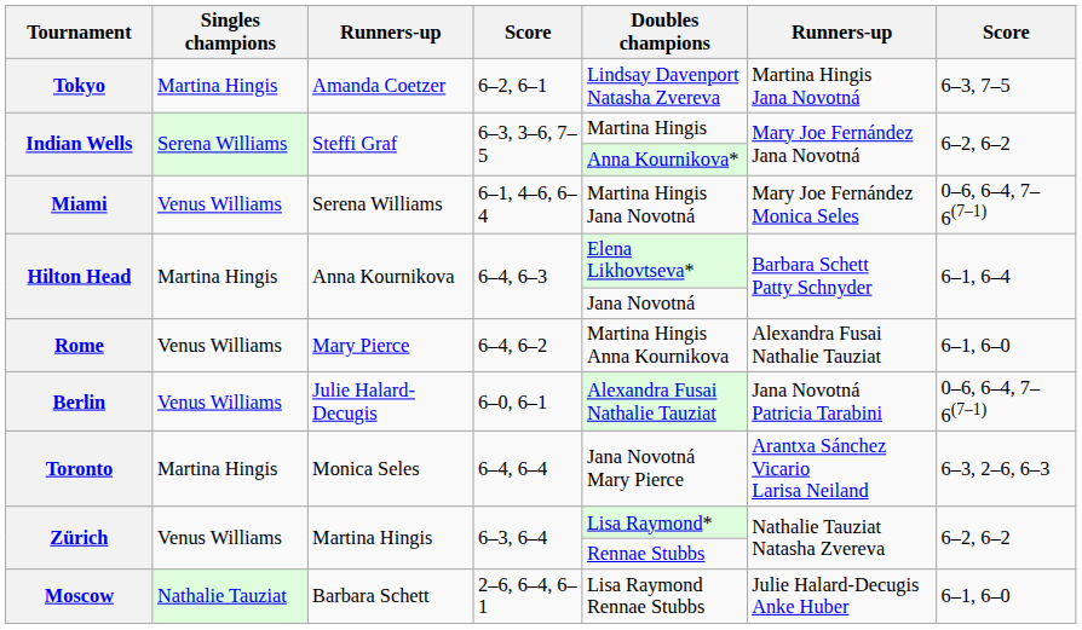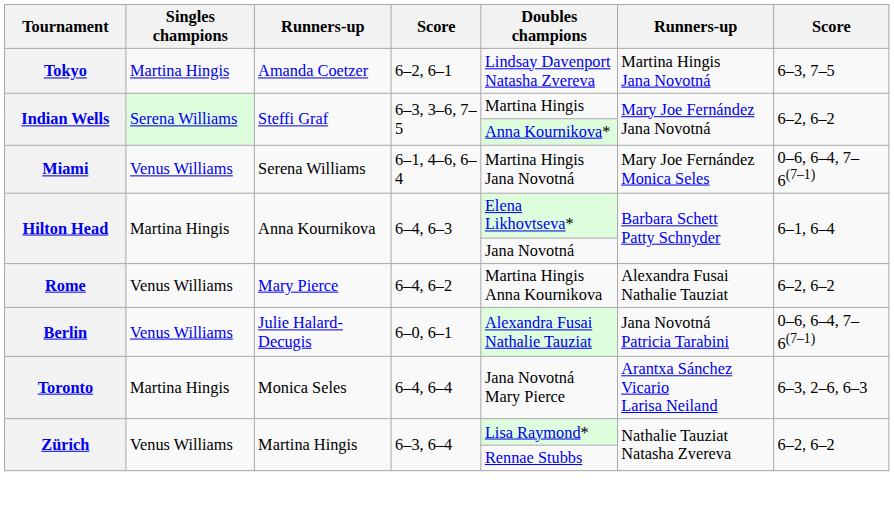 <table class="wikitable plainrowheaders">
 <tr>
 <th scope="col" style="min-width:7em">Tournament</th>
 <th scope="col">Singles champions</th>
 <th scope="col">Runners-up</th>
 <th scope="col">Score</th>
 <th scope="col">Doubles champions</th>
 <th scope="col">Runners-up</th>
 <th scope="col">Score</th>
 </tr>
 <tr>
 <th scope="row"><strong><a href='#'>Tokyo</a></strong><br></th>
 <td> <a href='#'>Martina Hingis</a></td>
 <td> <a href='#'>Amanda Coetzer</a></td>
 <td>6–2, 6–1</td>
 <td> <a href='#'>Lindsay Davenport</a> <br>  <a href='#'>Natasha Zvereva</a></td>
 <td> Martina Hingis <br>  <a href='#'>Jana Novotná</a></td>
 <td>6–3, 7–5</td>
 </tr>
 <tr>
 <th scope="row" rowspan=2><strong><a href='#'>Indian Wells</a></strong><br></th>
 <td rowspan="2" style="background:#ddfddd"> <a href='#'>Serena Williams</a></td>
 <td rowspan="2"> <a href='#'>Steffi Graf</a></td>
 <td rowspan="2">6–3, 3–6, 7–5</td>
 <td> Martina Hingis</td>
 <td rowspan="2"> <a href='#'>Mary Joe Fernández</a> <br>  Jana Novotná</td>
 <td rowspan="2">6–2, 6–2</td>
 </tr>
 <tr>
 <td style="background:#ddfddd"> <a href='#'>Anna Kournikova</a>*</td>
 </tr>
 <tr>
 <th scope="row"><strong><a href='#'>Miami</a></strong><br></th>
 <td> <a href='#'>Venus Williams</a></td>
 <td> Serena Williams</td>
 <td>6–1, 4–6, 6–4</td>
 <td> Martina Hingis <br>  Jana Novotná</td>
 <td> Mary Joe Fernández <br>  <a href='#'>Monica Seles</a></td>
 <td>0–6, 6–4, 7–6<sup>(7–1)</sup></td>
 </tr>
 <tr>
 <th scope="row" rowspan=2><strong><a href='#'>Hilton Head</a></strong><br></th>
 <td rowspan="2"> Martina Hingis</td>
 <td rowspan="2"> Anna Kournikova</td>
 <td rowspan="2">6–4, 6–3</td>
 <td style="background:#ddfddd"> <a href='#'>Elena Likhovtseva</a>*</td>
 <td rowspan="2"> <a href='#'>Barbara Schett</a> <br>  <a href='#'>Patty Schnyder</a></td>
 <td rowspan="2">6–1, 6–4</td>
 </tr>
 <tr>
 <td> Jana Novotná</td>
 </tr>
 <tr>
 <th scope="row"><strong><a href='#'>Rome</a></strong><br></th>
 <td> Venus Williams</td>
 <td> <a href='#'>Mary Pierce</a></td>
 <td>6–4, 6–2</td>
 <td> Martina Hingis <br>  Anna Kournikova</td>
 <td> Alexandra Fusai <br>  Nathalie Tauziat</td>
-<td>6–1, 6–0</td>
+<td>6–2, 6–2</td>
 </tr>
 <tr>
 <th scope="row"><strong><a href='#'>Berlin</a></strong><br></th>
 <td> <a href='#'>Venus Williams</a></td>
 <td> <a href='#'>Julie Halard-Decugis</a></td>
 <td>6–0, 6–1</td>
 <td style="background:#ddfddd"> <a href='#'>Alexandra Fusai</a> <br>  <a href='#'>Nathalie Tauziat</a></td>
 <td> Jana Novotná <br>  <a href='#'>Patricia Tarabini</a></td>
 <td>0–6, 6–4, 7–6<sup>(7–1)</sup></td>
 </tr>
 <tr>
 <th scope="row"><strong><a href='#'>Toronto</a></strong><br></th>
 <td> Martina Hingis</td>
 <td> Monica Seles</td>
 <td>6–4, 6–4</td>
 <td> Jana Novotná <br>  Mary Pierce</td>
 <td> <a href='#'>Arantxa Sánchez Vicario</a> <br>  <a href='#'>Larisa Neiland</a></td>
 <td>6–3, 2–6, 6–3</td>
 </tr>
 <tr>
 <th scope="row" rowspan=2><strong><a href='#'>Zürich</a></strong><br></th>
 <td rowspan="2"> Venus Williams</td>
 <td rowspan="2"> Martina Hingis</td>
 <td rowspan="2">6–3, 6–4</td>
 <td style="background:#ddfddd"> <a href='#'>Lisa Raymond</a>*</td>
 <td rowspan="2"> Nathalie Tauziat <br>  Natasha Zvereva</td>
 <td rowspan="2">6–2, 6–2</td>
 </tr>
 <tr>
 <td> <a href='#'>Rennae Stubbs</a></td>
 </tr>
-<tr>
-<th scope="row"><strong><a href='#'>Moscow</a></strong><br></th>
-<td style="background:#ddfddd"> <a href='#'>Nathalie Tauziat</a></td>
-<td> Barbara Schett</td>
-<td>2–6, 6–4, 6–1</td>
-<td> Lisa Raymond <br>  Rennae Stubbs</td>
-<td> Julie Halard-Decugis <br>  <a href='#'>Anke Huber</a></td>
-<td>6–1, 6–0</td>
-</tr>
 </table>
